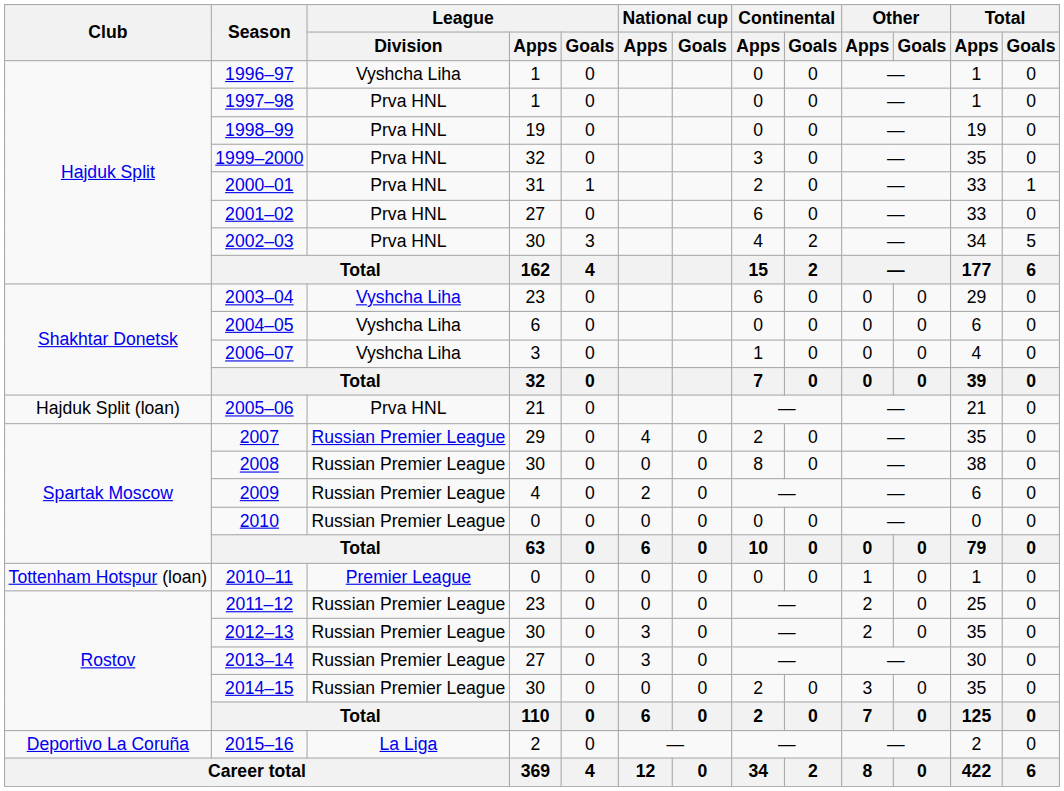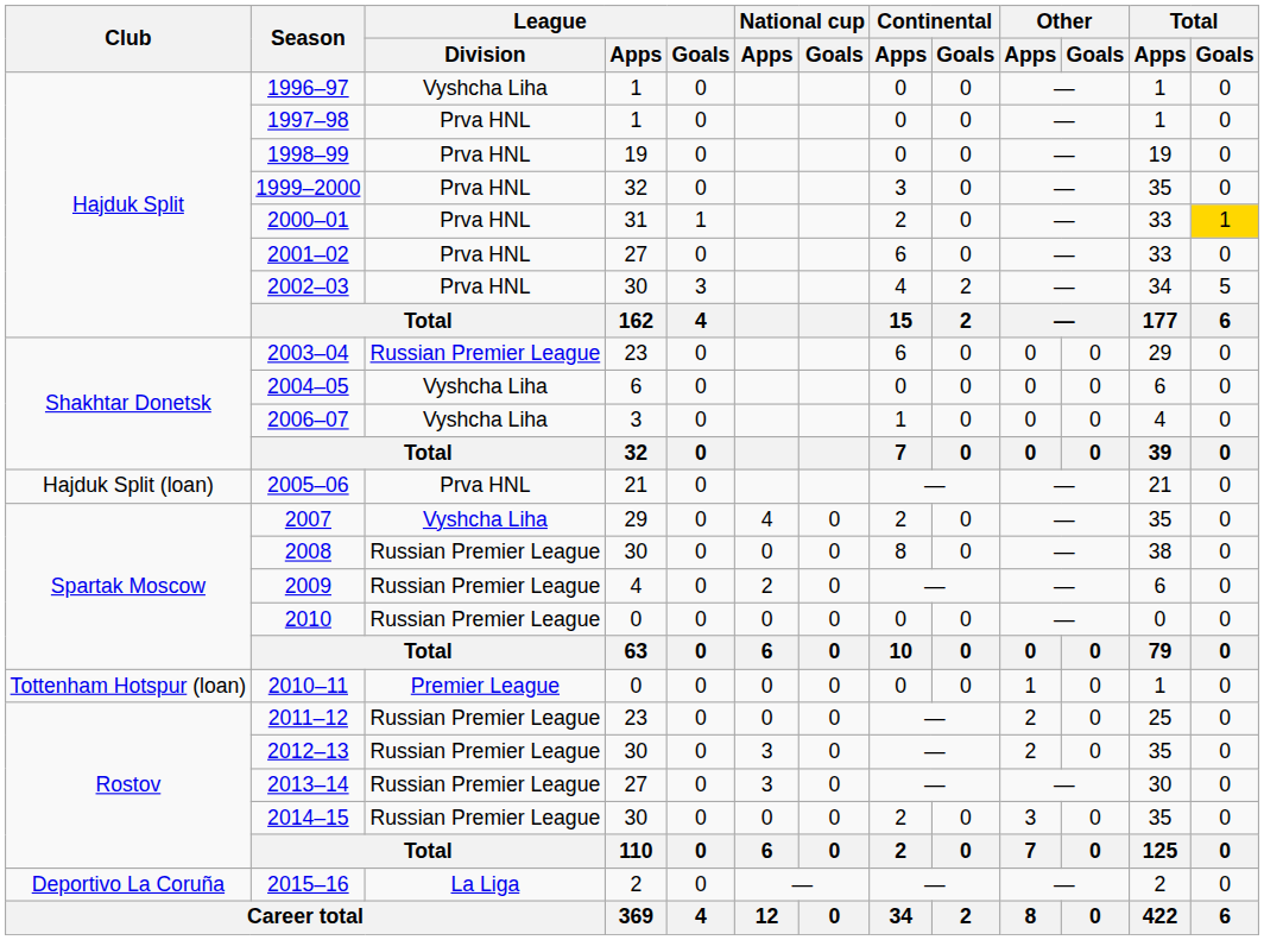 <table class="wikitable" style="text-align:center">
 <tr>
 <th rowspan="2">Club</th>
 <th rowspan="2">Season</th>
 <th colspan="3">League</th>
 <th colspan="2">National cup</th>
 <th colspan="2">Continental</th>
 <th colspan="2">Other</th>
 <th colspan="3">Total</th>
 </tr>
 <tr>
 <th>Division</th>
 <th>Apps</th>
 <th>Goals</th>
 <th>Apps</th>
 <th>Goals</th>
 <th>Apps</th>
 <th>Goals</th>
 <th>Apps</th>
 <th>Goals</th>
 <th>Apps</th>
 <th>Goals</th>
 </tr>
 <tr>
 <td rowspan="8"><a href='#'>Hajduk Split</a></td>
 <td><a href='#'>1996–97</a></td>
 <td>Vyshcha Liha</td>
 <td>1</td>
 <td>0</td>
 <td></td>
 <td></td>
 <td>0</td>
 <td>0</td>
 <td colspan="2">—</td>
 <td>1</td>
 <td>0</td>
 </tr>
 <tr>
 <td><a href='#'>1997–98</a></td>
 <td>Prva HNL</td>
 <td>1</td>
 <td>0</td>
 <td></td>
 <td></td>
 <td>0</td>
 <td>0</td>
 <td colspan="2">—</td>
 <td>1</td>
 <td>0</td>
 </tr>
 <tr>
 <td><a href='#'>1998–99</a></td>
 <td>Prva HNL</td>
 <td>19</td>
 <td>0</td>
 <td></td>
 <td></td>
 <td>0</td>
 <td>0</td>
 <td colspan="2">—</td>
 <td>19</td>
 <td>0</td>
 </tr>
 <tr>
 <td><a href='#'>1999–2000</a></td>
 <td>Prva HNL</td>
 <td>32</td>
 <td>0</td>
 <td></td>
 <td></td>
 <td>3</td>
 <td>0</td>
 <td colspan="2">—</td>
 <td>35</td>
 <td>0</td>
 </tr>
 <tr>
 <td><a href='#'>2000–01</a></td>
 <td>Prva HNL</td>
 <td>31</td>
 <td>1</td>
 <td></td>
 <td></td>
 <td>2</td>
 <td>0</td>
 <td colspan="2">—</td>
 <td>33</td>
-<td>1</td>
+<td style="background: gold;">1</td>
 </tr>
 <tr>
 <td><a href='#'>2001–02</a></td>
 <td>Prva HNL</td>
 <td>27</td>
 <td>0</td>
 <td></td>
 <td></td>
 <td>6</td>
 <td>0</td>
 <td colspan="2">—</td>
 <td>33</td>
 <td>0</td>
 </tr>
 <tr>
 <td><a href='#'>2002–03</a></td>
 <td>Prva HNL</td>
 <td>30</td>
 <td>3</td>
 <td></td>
 <td></td>
 <td>4</td>
 <td>2</td>
 <td colspan="2">—</td>
 <td>34</td>
 <td>5</td>
 </tr>
 <tr>
 <th colspan="2">Total</th>
 <th>162</th>
 <th>4</th>
 <th></th>
 <th></th>
 <th>15</th>
 <th>2</th>
 <th colspan="2">—</th>
 <th>177</th>
 <th>6</th>
 </tr>
 <tr>
 <td rowspan="4"><a href='#'>Shakhtar Donetsk</a></td>
 <td><a href='#'>2003–04</a></td>
-<td><a href='#'>Vyshcha Liha</a></td>
+<td><a href='#'>Russian Premier League</a></td>
 <td>23</td>
 <td>0</td>
 <td></td>
 <td></td>
 <td>6</td>
 <td>0</td>
 <td>0</td>
 <td>0</td>
 <td>29</td>
 <td>0</td>
 </tr>
 <tr>
 <td><a href='#'>2004–05</a></td>
 <td>Vyshcha Liha</td>
 <td>6</td>
 <td>0</td>
 <td></td>
 <td></td>
 <td>0</td>
 <td>0</td>
 <td>0</td>
 <td>0</td>
 <td>6</td>
 <td>0</td>
 </tr>
 <tr>
 <td><a href='#'>2006–07</a></td>
 <td>Vyshcha Liha</td>
 <td>3</td>
 <td>0</td>
 <td></td>
 <td></td>
 <td>1</td>
 <td>0</td>
 <td>0</td>
 <td>0</td>
 <td>4</td>
 <td>0</td>
 </tr>
 <tr>
 <th colspan="2">Total</th>
 <th>32</th>
 <th>0</th>
 <th></th>
 <th></th>
 <th>7</th>
 <th>0</th>
 <th>0</th>
 <th>0</th>
 <th>39</th>
 <th>0</th>
 </tr>
 <tr>
 <td>Hajduk Split (loan)</td>
 <td><a href='#'>2005–06</a></td>
 <td>Prva HNL</td>
 <td>21</td>
 <td>0</td>
 <td></td>
 <td></td>
 <td colspan="2">—</td>
 <td colspan="2">—</td>
 <td>21</td>
 <td>0</td>
 </tr>
 <tr>
 <td rowspan="5"><a href='#'>Spartak Moscow</a></td>
 <td><a href='#'>2007</a></td>
-<td><a href='#'>Russian Premier League</a></td>
+<td><a href='#'>Vyshcha Liha</a></td>
 <td>29</td>
 <td>0</td>
 <td>4</td>
 <td>0</td>
 <td>2</td>
 <td>0</td>
 <td colspan="2">—</td>
 <td>35</td>
 <td>0</td>
 </tr>
 <tr>
 <td><a href='#'>2008</a></td>
 <td>Russian Premier League</td>
 <td>30</td>
 <td>0</td>
 <td>0</td>
 <td>0</td>
 <td>8</td>
 <td>0</td>
 <td colspan="2">—</td>
 <td>38</td>
 <td>0</td>
 </tr>
 <tr>
 <td><a href='#'>2009</a></td>
 <td>Russian Premier League</td>
 <td>4</td>
 <td>0</td>
 <td>2</td>
 <td>0</td>
 <td colspan="2">—</td>
 <td colspan="2">—</td>
 <td>6</td>
 <td>0</td>
 </tr>
 <tr>
 <td><a href='#'>2010</a></td>
 <td>Russian Premier League</td>
 <td>0</td>
 <td>0</td>
 <td>0</td>
 <td>0</td>
 <td>0</td>
 <td>0</td>
 <td colspan="2">—</td>
 <td>0</td>
 <td>0</td>
 </tr>
 <tr>
 <th colspan="2">Total</th>
 <th>63</th>
 <th>0</th>
 <th>6</th>
 <th>0</th>
 <th>10</th>
 <th>0</th>
 <th>0</th>
 <th>0</th>
 <th>79</th>
 <th>0</th>
 </tr>
 <tr>
 <td><a href='#'>Tottenham Hotspur</a> (loan)</td>
 <td><a href='#'>2010–11</a></td>
 <td><a href='#'>Premier League</a></td>
 <td>0</td>
 <td>0</td>
 <td>0</td>
 <td>0</td>
 <td>0</td>
 <td>0</td>
 <td>1</td>
 <td>0</td>
 <td>1</td>
 <td>0</td>
 </tr>
 <tr>
 <td rowspan="5"><a href='#'>Rostov</a></td>
 <td><a href='#'>2011–12</a></td>
 <td>Russian Premier League</td>
 <td>23</td>
 <td>0</td>
 <td>0</td>
 <td>0</td>
 <td colspan="2">—</td>
 <td>2</td>
 <td>0</td>
 <td>25</td>
 <td>0</td>
 </tr>
 <tr>
 <td><a href='#'>2012–13</a></td>
 <td>Russian Premier League</td>
 <td>30</td>
 <td>0</td>
 <td>3</td>
 <td>0</td>
 <td colspan="2">—</td>
 <td>2</td>
 <td>0</td>
 <td>35</td>
 <td>0</td>
 </tr>
 <tr>
 <td><a href='#'>2013–14</a></td>
 <td>Russian Premier League</td>
 <td>27</td>
 <td>0</td>
 <td>3</td>
 <td>0</td>
 <td colspan="2">—</td>
 <td colspan="2">—</td>
 <td>30</td>
 <td>0</td>
 </tr>
 <tr>
 <td><a href='#'>2014–15</a></td>
 <td>Russian Premier League</td>
 <td>30</td>
 <td>0</td>
 <td>0</td>
 <td>0</td>
 <td>2</td>
 <td>0</td>
 <td>3</td>
 <td>0</td>
 <td>35</td>
 <td>0</td>
 </tr>
 <tr>
 <th colspan="2">Total</th>
 <th>110</th>
 <th>0</th>
 <th>6</th>
 <th>0</th>
 <th>2</th>
 <th>0</th>
 <th>7</th>
 <th>0</th>
 <th>125</th>
 <th>0</th>
 </tr>
 <tr>
 <td><a href='#'>Deportivo La Coruña</a></td>
 <td><a href='#'>2015–16</a></td>
 <td><a href='#'>La Liga</a></td>
 <td>2</td>
 <td>0</td>
 <td colspan="2">—</td>
 <td colspan="2">—</td>
 <td colspan="2">—</td>
 <td>2</td>
 <td>0</td>
 </tr>
 <tr>
 <th colspan="3">Career total</th>
 <th>369</th>
 <th>4</th>
 <th>12</th>
 <th>0</th>
 <th>34</th>
 <th>2</th>
 <th>8</th>
 <th>0</th>
 <th>422</th>
 <th>6</th>
 </tr>
 </table>
